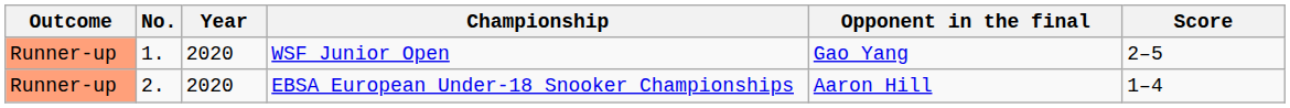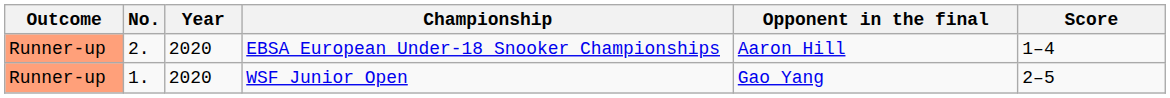 <table class="sortable wikitable">
 <tr>
 <th width="80">Outcome</th>
 <th width="20">No.</th>
 <th width="50">Year</th>
 <th width="350">Championship</th>
 <th width="200">Opponent in the final</th>
 <th width="100">Score</th>
 </tr>
 <tr>
 <td style="background:#ffa07a;">Runner-up</td>
+<td>2.</td>
+<td>2020</td>
+<td><a href='#'>EBSA European Under-18 Snooker Championships</a></td>
+<td> <a href='#'>Aaron Hill</a></td>
+<td>1–4</td>
+</tr>
+<tr>
+<td style="background:#ffa07a;">Runner-up</td>
 <td>1.</td>
 <td>2020</td>
 <td><a href='#'>WSF Junior Open</a></td>
 <td> <a href='#'>Gao Yang</a></td>
 <td>2–5</td>
 </tr>
-<tr>
-<td style="background:#ffa07a;">Runner-up</td>
-<td>2.</td>
-<td>2020</td>
-<td><a href='#'>EBSA European Under-18 Snooker Championships</a></td>
-<td> <a href='#'>Aaron Hill</a></td>
-<td>1–4</td>
-</tr>
 </table>
